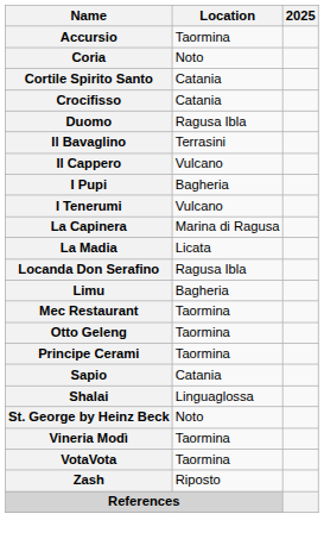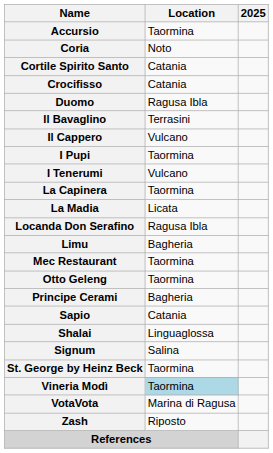 <table class="wikitable sortable plainrowheaders" style="text-align:left;">
 <tr>
 <th scope="col">Name</th>
 <th>Location</th>
 <th scope="col">2025</th>
 </tr>
 <tr>
 <th scope="row">Accursio</th>
 <td>Taormina</td>
 <td></td>
 </tr>
 <tr>
 <th scope="row">Coria</th>
 <td>Noto</td>
 <td></td>
 </tr>
 <tr>
 <th scope="row">Cortile Spirito Santo</th>
 <td>Catania</td>
 <td></td>
 </tr>
 <tr>
 <th scope="row">Crocifisso</th>
 <td>Catania</td>
 <td></td>
 </tr>
 <tr>
 <th scope="row">Duomo</th>
 <td>Ragusa Ibla</td>
 <td></td>
 </tr>
 <tr>
 <th scope="row">Il Bavaglino</th>
 <td>Terrasini</td>
 <td></td>
 </tr>
 <tr>
 <th scope="row">Il Cappero</th>
 <td>Vulcano</td>
 <td></td>
 </tr>
 <tr>
 <th scope="row">I Pupi</th>
-<td>Bagheria</td>
+<td>Taormina</td>
 <td></td>
 </tr>
 <tr>
 <th scope="row">I Tenerumi</th>
 <td>Vulcano</td>
 <td></td>
 </tr>
 <tr>
 <th scope="row">La Capinera</th>
-<td>Marina di Ragusa</td>
+<td>Taormina</td>
 <td></td>
 </tr>
 <tr>
 <th scope="row">La Madia</th>
 <td>Licata</td>
 <td></td>
 </tr>
 <tr>
 <th scope="row">Locanda Don Serafino</th>
 <td>Ragusa Ibla</td>
 <td></td>
 </tr>
 <tr>
 <th scope="row">Limu</th>
 <td>Bagheria</td>
 <td></td>
 </tr>
 <tr>
 <th scope="row">Mec Restaurant</th>
 <td>Taormina</td>
 <td></td>
 </tr>
 <tr>
 <th scope="row">Otto Geleng</th>
 <td>Taormina</td>
 <td></td>
 </tr>
 <tr>
 <th scope="row">Principe Cerami</th>
-<td>Taormina</td>
+<td>Bagheria</td>
 <td></td>
 </tr>
 <tr>
 <th scope="row">Sapio</th>
 <td>Catania</td>
 <td></td>
 </tr>
 <tr>
 <th scope="row">Shalai</th>
 <td>Linguaglossa</td>
 <td></td>
 </tr>
 <tr>
+<th scope="row">Signum</th>
+<td>Salina</td>
+<td></td>
+</tr>
+<tr>
 <th scope="row">St. George by Heinz Beck</th>
-<td>Noto</td>
+<td>Taormina</td>
 <td></td>
 </tr>
 <tr>
 <th scope="row">Vineria Modì</th>
-<td>Taormina</td>
+<td style="background: lightblue;">Taormina</td>
 <td></td>
 </tr>
 <tr>
 <th scope="row">VotaVota</th>
-<td>Taormina</td>
+<td>Marina di Ragusa</td>
 <td></td>
 </tr>
 <tr>
 <th scope="row">Zash</th>
 <td>Riposto</td>
 <td></td>
 </tr>
 <tr>
 <th colspan="2" style="text-align: center;background: lightgray;">References</th>
 <th></th>
 </tr>
 </table>
